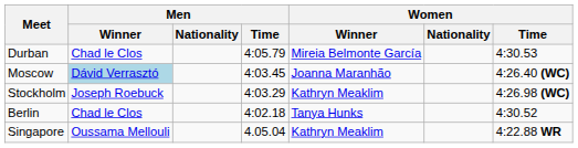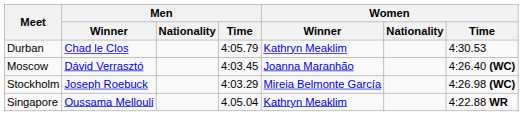 <table class="wikitable">
 <tr>
 <th rowspan="2">Meet</th>
 <th colspan="3">Men</th>
 <th colspan="3">Women</th>
 </tr>
 <tr>
 <th>Winner</th>
 <th>Nationality</th>
 <th>Time</th>
 <th>Winner</th>
 <th>Nationality</th>
 <th>Time</th>
 </tr>
 <tr>
 <td>Durban</td>
 <td><a href='#'>Chad le Clos</a></td>
 <td></td>
 <td>4:05.79</td>
-<td><a href='#'>Mireia Belmonte García</a></td>
+<td><a href='#'>Kathryn Meaklim</a></td>
 <td></td>
 <td>4:30.53</td>
 </tr>
 <tr>
 <td>Moscow</td>
-<td style="background: lightblue;"><a href='#'>Dávid Verrasztó</a></td>
+<td><a href='#'>Dávid Verrasztó</a></td>
 <td></td>
 <td>4:03.45</td>
 <td><a href='#'>Joanna Maranhão</a></td>
 <td></td>
 <td>4:26.40 <strong>(WC)</strong></td>
 </tr>
 <tr>
 <td>Stockholm</td>
 <td><a href='#'>Joseph Roebuck</a></td>
 <td></td>
 <td>4:03.29</td>
-<td><a href='#'>Kathryn Meaklim</a></td>
+<td><a href='#'>Mireia Belmonte García</a></td>
 <td></td>
 <td>4:26.98 <strong>(WC)</strong></td>
-</tr>
-<tr>
-<td>Berlin</td>
-<td><a href='#'>Chad le Clos</a></td>
-<td></td>
-<td>4:02.18</td>
-<td><a href='#'>Tanya Hunks</a></td>
-<td></td>
-<td>4:30.52</td>
 </tr>
 <tr>
 <td>Singapore</td>
 <td><a href='#'>Oussama Mellouli</a></td>
 <td></td>
 <td>4.05.04</td>
 <td><a href='#'>Kathryn Meaklim</a></td>
 <td></td>
 <td>4:22.88 <strong>WR</strong></td>
 </tr>
 </table>
